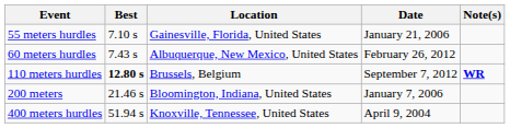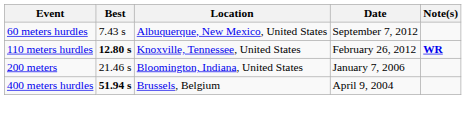 <table class="wikitable">
 <tr>
 <th>Event</th>
 <th>Best</th>
 <th>Location</th>
 <th>Date</th>
 <th>Note(s)</th>
 </tr>
 <tr>
-<td><a href='#'>55 meters hurdles</a></td>
-<td>7.10 s</td>
-<td><a href='#'>Gainesville, Florida</a>, United States</td>
-<td>January 21, 2006</td>
-<td></td>
-</tr>
-<tr>
 <td><a href='#'>60 meters hurdles</a></td>
 <td>7.43 s</td>
 <td><a href='#'>Albuquerque, New Mexico</a>, United States</td>
-<td>February 26, 2012</td>
+<td>September 7, 2012</td>
 <td></td>
 </tr>
 <tr>
 <td><a href='#'>110 meters hurdles</a></td>
 <td><strong>12.80 s</strong></td>
-<td><a href='#'>Brussels</a>, Belgium</td>
-<td>September 7, 2012</td>
+<td><a href='#'>Knoxville, Tennessee</a>, United States</td>
+<td>February 26, 2012</td>
 <td><strong><a href='#'>WR</a></strong></td>
 </tr>
 <tr>
 <td><a href='#'>200 meters</a></td>
 <td>21.46 s</td>
 <td><a href='#'>Bloomington, Indiana</a>, United States</td>
 <td>January 7, 2006</td>
 <td></td>
 </tr>
 <tr>
 <td><a href='#'>400 meters hurdles</a></td>
-<td>51.94 s</td>
-<td><a href='#'>Knoxville, Tennessee</a>, United States</td>
+<td><strong>51.94 s</strong></td>
+<td><a href='#'>Brussels</a>, Belgium</td>
 <td>April 9, 2004</td>
 <td></td>
 </tr>
 </table>
